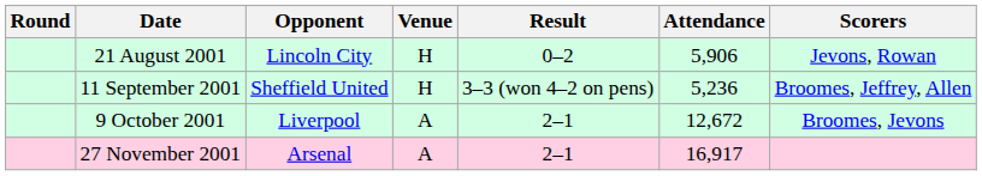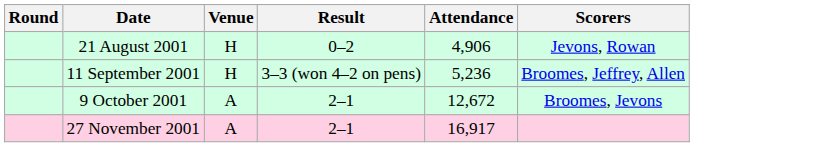 <table class="wikitable sortable" style="text-align:center">
 <tr>
 <th>Round</th>
 <th>Date</th>
-<th>Opponent</th>
 <th>Venue</th>
 <th>Result</th>
 <th>Attendance</th>
 <th>Scorers</th>
 </tr>
 <tr style="background: #d0ffe3;">
 <td></td>
 <td>21 August 2001</td>
-<td><a href='#'>Lincoln City</a></td>
 <td>H</td>
 <td>0–2</td>
-<td>5,906</td>
+<td>4,906</td>
 <td><a href='#'>Jevons</a>, <a href='#'>Rowan</a></td>
 </tr>
 <tr style="background: #d0ffe3;">
 <td></td>
 <td>11 September 2001</td>
-<td><a href='#'>Sheffield United</a></td>
 <td>H</td>
 <td>3–3 (won 4–2 on pens)</td>
 <td>5,236</td>
 <td><a href='#'>Broomes</a>, <a href='#'>Jeffrey</a>, <a href='#'>Allen</a></td>
 </tr>
 <tr style="background: #d0ffe3;">
 <td></td>
 <td>9 October 2001</td>
-<td><a href='#'>Liverpool</a></td>
 <td>A</td>
 <td>2–1 </td>
 <td>12,672</td>
 <td><a href='#'>Broomes</a>, <a href='#'>Jevons</a></td>
 </tr>
 <tr style="background: #ffd0e3;">
 <td></td>
 <td>27 November 2001</td>
-<td><a href='#'>Arsenal</a></td>
 <td>A</td>
 <td>2–1</td>
 <td>16,917</td>
 <td></td>
 </tr>
 </table>
